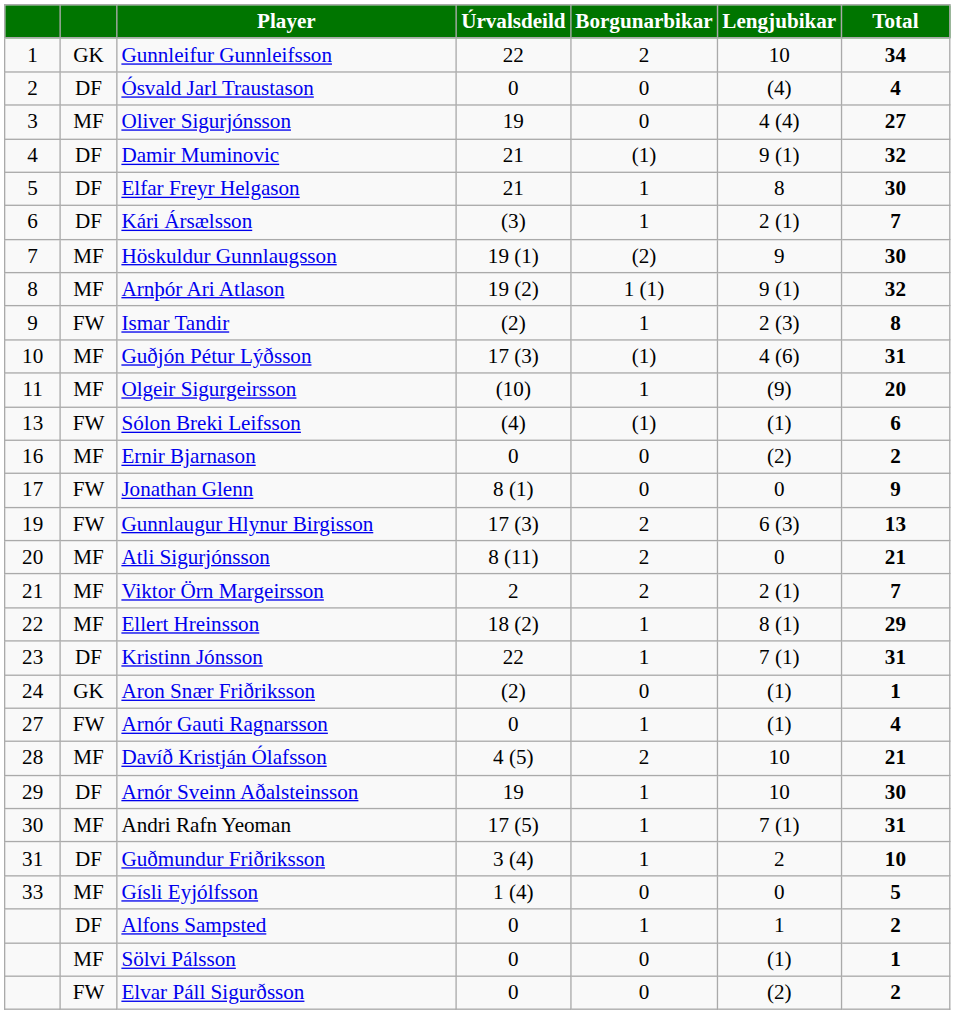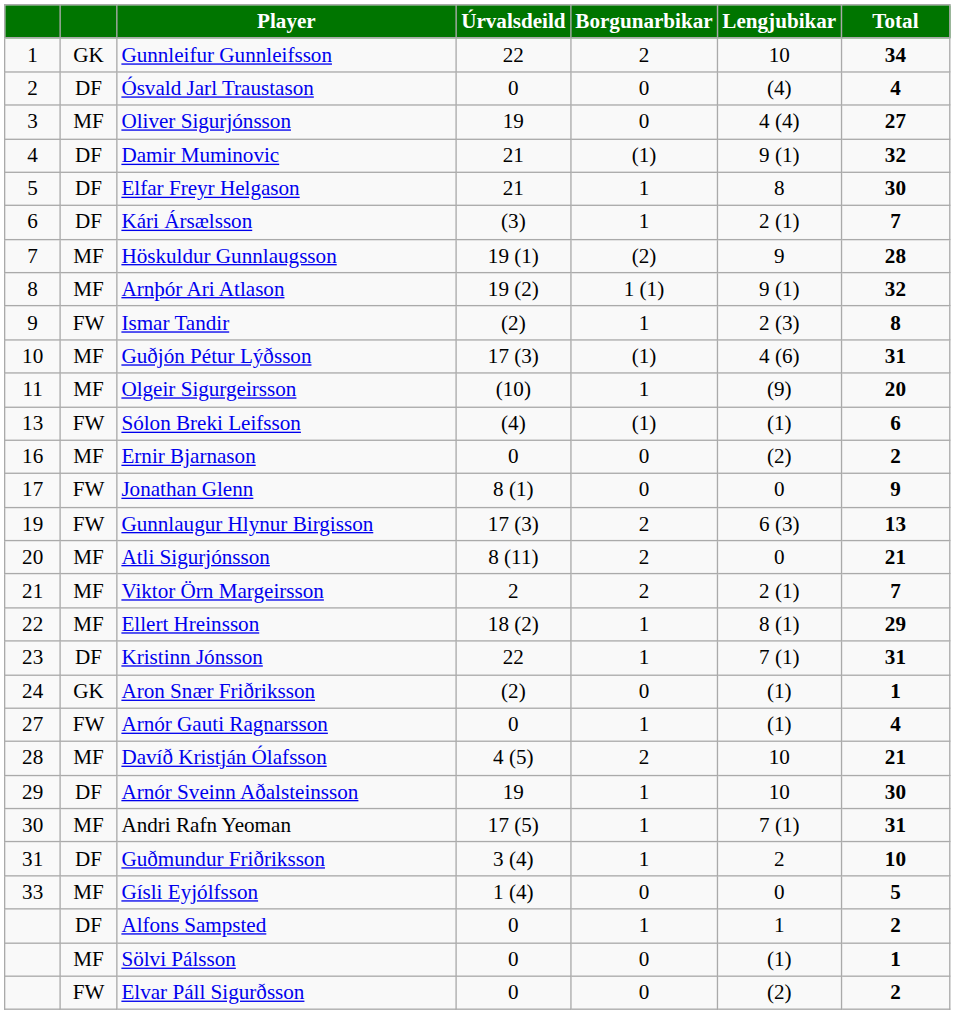 <table class="wikitable" style="text-align:center;">
 <tr>
 <th style="background:#007500; color:white; width:35px;"></th>
 <th style="background:#007500; color:white; width:35px;"></th>
 <th style="background:#007500; color:white; width:250px;">Player</th>
 <th style="background:#007500; color:white; width:75px;">Úrvalsdeild</th>
 <th style="background:#007500; color:white; width:75px;">Borgunarbikar</th>
 <th style="background:#007500; color:white; width:75px;">Lengjubikar</th>
 <th style="background:#007500; color:white; width:75px;"><strong>Total</strong></th>
 </tr>
 <tr>
 <td>1</td>
 <td>GK</td>
 <td align=left> <a href='#'>Gunnleifur Gunnleifsson</a></td>
 <td>22</td>
 <td>2</td>
 <td>10</td>
 <td><strong>34</strong></td>
 </tr>
 <tr>
 <td>2</td>
 <td>DF</td>
 <td align=left> <a href='#'>Ósvald Jarl Traustason</a></td>
 <td>0</td>
 <td>0</td>
 <td>(4)</td>
 <td><strong>4</strong></td>
 </tr>
 <tr>
 <td>3</td>
 <td>MF</td>
 <td align=left> <a href='#'>Oliver Sigurjónsson</a></td>
 <td>19</td>
 <td>0</td>
 <td>4 (4)</td>
 <td><strong>27</strong></td>
 </tr>
 <tr>
 <td>4</td>
 <td>DF</td>
 <td align=left> <a href='#'>Damir Muminovic</a></td>
 <td>21</td>
 <td>(1)</td>
 <td>9 (1)</td>
 <td><strong>32</strong></td>
 </tr>
 <tr>
 <td>5</td>
 <td>DF</td>
 <td align=left> <a href='#'>Elfar Freyr Helgason</a></td>
 <td>21</td>
 <td>1</td>
 <td>8</td>
 <td><strong>30</strong></td>
 </tr>
 <tr>
 <td>6</td>
 <td>DF</td>
 <td align=left> <a href='#'>Kári Ársælsson</a></td>
 <td>(3)</td>
 <td>1</td>
 <td>2 (1)</td>
 <td><strong>7</strong></td>
 </tr>
 <tr>
 <td>7</td>
 <td>MF</td>
 <td align=left> <a href='#'>Höskuldur Gunnlaugsson</a></td>
 <td>19 (1)</td>
 <td>(2)</td>
 <td>9</td>
-<td><strong>30</strong></td>
+<td><strong>28</strong></td>
 </tr>
 <tr>
 <td>8</td>
 <td>MF</td>
 <td align=left> <a href='#'>Arnþór Ari Atlason</a></td>
 <td>19 (2)</td>
 <td>1 (1)</td>
 <td>9 (1)</td>
 <td><strong>32</strong></td>
 </tr>
 <tr>
 <td>9</td>
 <td>FW</td>
 <td align=left> <a href='#'>Ismar Tandir</a></td>
 <td>(2)</td>
 <td>1</td>
 <td>2 (3)</td>
 <td><strong>8</strong></td>
 </tr>
 <tr>
 <td>10</td>
 <td>MF</td>
 <td align=left> <a href='#'>Guðjón Pétur Lýðsson</a></td>
 <td>17 (3)</td>
 <td>(1)</td>
 <td>4 (6)</td>
 <td><strong>31</strong></td>
 </tr>
 <tr>
 <td>11</td>
 <td>MF</td>
 <td align=left> <a href='#'>Olgeir Sigurgeirsson</a></td>
 <td>(10)</td>
 <td>1</td>
 <td>(9)</td>
 <td><strong>20</strong></td>
 </tr>
 <tr>
 <td>13</td>
 <td>FW</td>
 <td align=left> <a href='#'>Sólon Breki Leifsson</a></td>
 <td>(4)</td>
 <td>(1)</td>
 <td>(1)</td>
 <td><strong>6</strong></td>
 </tr>
 <tr>
 <td>16</td>
 <td>MF</td>
 <td align=left> <a href='#'>Ernir Bjarnason</a></td>
 <td>0</td>
 <td>0</td>
 <td>(2)</td>
 <td><strong>2</strong></td>
 </tr>
 <tr>
 <td>17</td>
 <td>FW</td>
 <td align=left> <a href='#'>Jonathan Glenn</a></td>
 <td>8 (1)</td>
 <td>0</td>
 <td>0</td>
 <td><strong>9</strong></td>
 </tr>
 <tr>
 <td>19</td>
 <td>FW</td>
 <td align=left> <a href='#'>Gunnlaugur Hlynur Birgisson</a></td>
 <td>17 (3)</td>
 <td>2</td>
 <td>6 (3)</td>
 <td><strong>13</strong></td>
 </tr>
 <tr>
 <td>20</td>
 <td>MF</td>
 <td align=left> <a href='#'>Atli Sigurjónsson</a></td>
 <td>8 (11)</td>
 <td>2</td>
 <td>0</td>
 <td><strong>21</strong></td>
 </tr>
 <tr>
 <td>21</td>
 <td>MF</td>
 <td align=left> <a href='#'>Viktor Örn Margeirsson</a></td>
 <td>2</td>
 <td>2</td>
 <td>2 (1)</td>
 <td><strong>7</strong></td>
 </tr>
 <tr>
 <td>22</td>
 <td>MF</td>
 <td align=left> <a href='#'>Ellert Hreinsson</a></td>
 <td>18 (2)</td>
 <td>1</td>
 <td>8 (1)</td>
 <td><strong>29</strong></td>
 </tr>
 <tr>
 <td>23</td>
 <td>DF</td>
 <td align=left> <a href='#'>Kristinn Jónsson</a></td>
 <td>22</td>
 <td>1</td>
 <td>7 (1)</td>
 <td><strong>31</strong></td>
 </tr>
 <tr>
 <td>24</td>
 <td>GK</td>
 <td align=left> <a href='#'>Aron Snær Friðriksson</a></td>
 <td>(2)</td>
 <td>0</td>
 <td>(1)</td>
 <td><strong>1</strong></td>
 </tr>
 <tr>
 <td>27</td>
 <td>FW</td>
 <td align=left> <a href='#'>Arnór Gauti Ragnarsson</a></td>
 <td>0</td>
 <td>1</td>
 <td>(1)</td>
 <td><strong>4</strong></td>
 </tr>
 <tr>
 <td>28</td>
 <td>MF</td>
 <td align=left> <a href='#'>Davíð Kristján Ólafsson</a></td>
 <td>4 (5)</td>
 <td>2</td>
 <td>10</td>
 <td><strong>21</strong></td>
 </tr>
 <tr>
 <td>29</td>
 <td>DF</td>
 <td align=left> <a href='#'>Arnór Sveinn Aðalsteinsson</a></td>
 <td>19</td>
 <td>1</td>
 <td>10</td>
 <td><strong>30</strong></td>
 </tr>
 <tr>
 <td>30</td>
 <td>MF</td>
 <td align=left> Andri Rafn Yeoman</td>
 <td>17 (5)</td>
 <td>1</td>
 <td>7 (1)</td>
 <td><strong>31</strong></td>
 </tr>
 <tr>
 <td>31</td>
 <td>DF</td>
 <td align=left> <a href='#'>Guðmundur Friðriksson</a></td>
 <td>3 (4)</td>
 <td>1</td>
 <td>2</td>
 <td><strong>10</strong></td>
 </tr>
 <tr>
 <td>33</td>
 <td>MF</td>
 <td align=left> <a href='#'>Gísli Eyjólfsson</a></td>
 <td>1 (4)</td>
 <td>0</td>
 <td>0</td>
 <td><strong>5</strong></td>
 </tr>
 <tr>
 <td></td>
 <td>DF</td>
 <td align=left> <a href='#'>Alfons Sampsted</a></td>
 <td>0</td>
 <td>1</td>
 <td>1</td>
 <td><strong>2</strong></td>
 </tr>
 <tr>
 <td></td>
 <td>MF</td>
 <td align=left> <a href='#'>Sölvi Pálsson</a></td>
 <td>0</td>
 <td>0</td>
 <td>(1)</td>
 <td><strong>1</strong></td>
 </tr>
 <tr>
 <td></td>
 <td>FW</td>
 <td align=left> <a href='#'>Elvar Páll Sigurðsson</a></td>
 <td>0</td>
 <td>0</td>
 <td>(2)</td>
 <td><strong>2</strong></td>
 </tr>
 </table>
